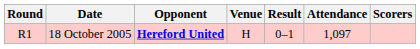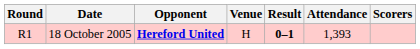 <table class= "wikitable " style="font-size:100%; text-align:center">
 <tr>
 <th>Round</th>
 <th>Date</th>
 <th>Opponent</th>
 <th>Venue</th>
 <th>Result</th>
 <th>Attendance</th>
 <th>Scorers</th>
 </tr>
 <tr style="background: #FFCCCC;">
 <td>R1</td>
 <td>18 October 2005</td>
 <td><strong><a href='#'>Hereford United</a></strong></td>
 <td>H</td>
-<td>0–1</td>
-<td>1,097</td>
+<td><strong>0–1</strong></td>
+<td>1,393</td>
 <td></td>
 </tr>
 </table>
